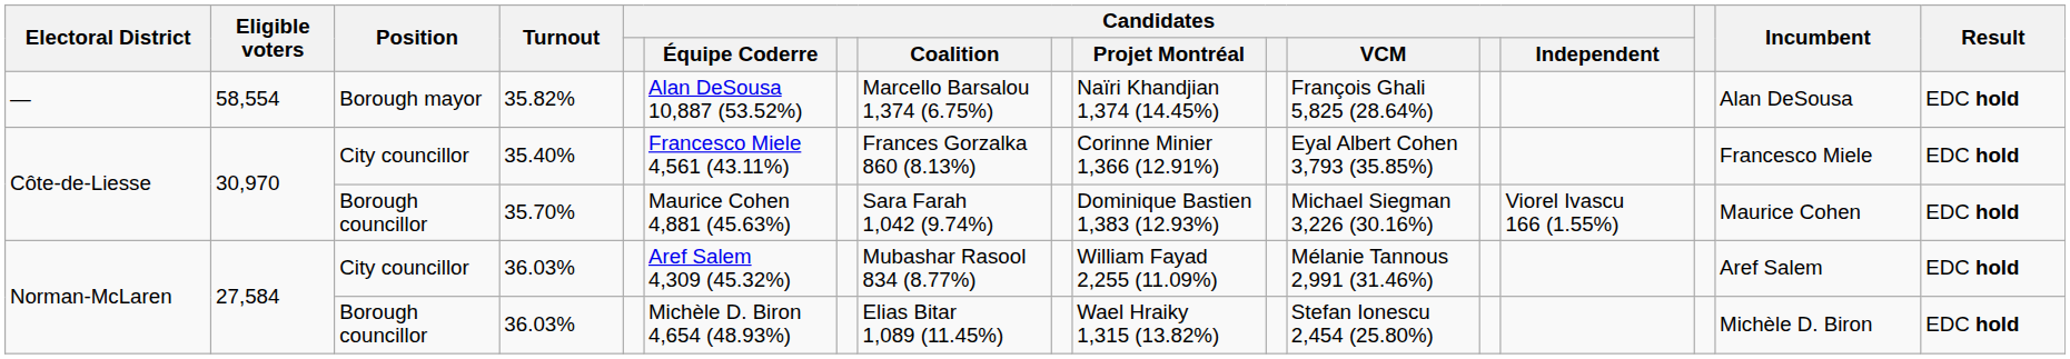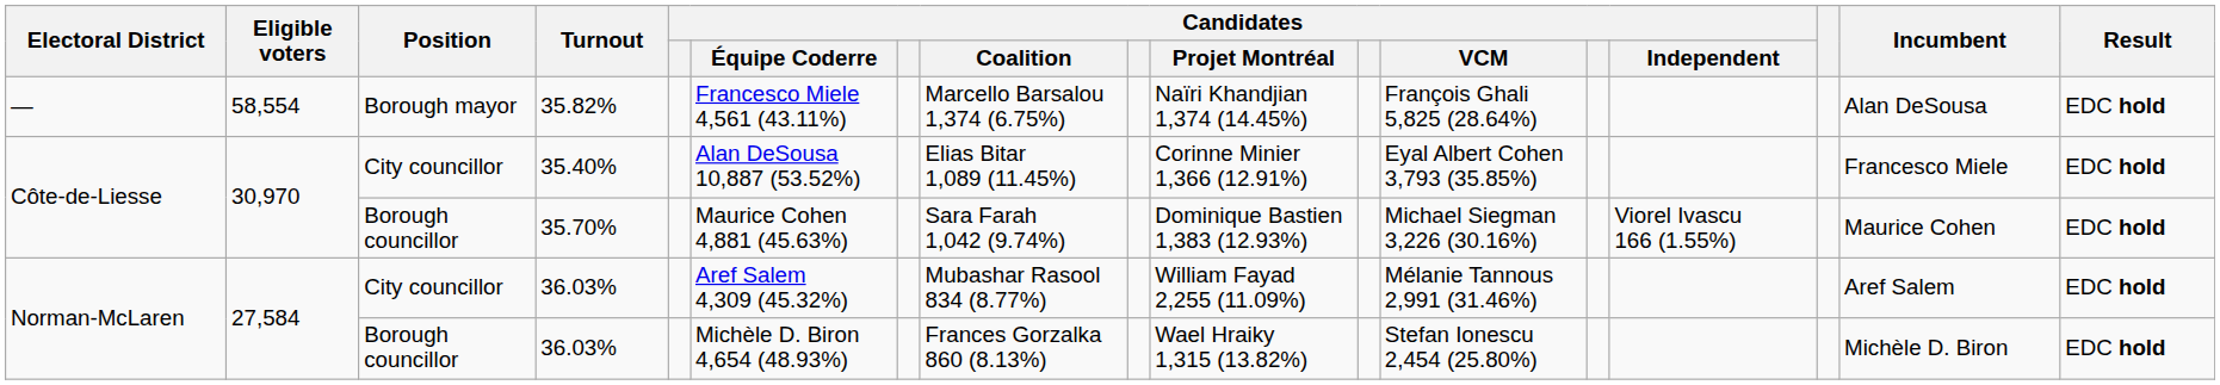 <table class="wikitable" width="100%">
 <tr>
 <th width=10% rowspan=2>Electoral District</th>
 <th width=6% rowspan=2>Eligible voters</th>
 <th width=8% rowspan=2>Position</th>
 <th width=6% rowspan=2>Turnout</th>
 <th colspan=10>Candidates</th>
 <th width=1% rowspan=2> </th>
 <th width=10% rowspan=2>Incumbent</th>
 <th width=9% rowspan=2>Result</th>
 </tr>
 <tr>
 <th width=1% > </th>
 <th width=9.4% >Équipe Coderre</th>
 <th width=1% > </th>
 <th width=9.4% >Coalition</th>
 <th width=1% > </th>
 <th width=9.4% ><span>Projet Montréal</span></th>
 <th width=1% > </th>
 <th width=9.4% >VCM</th>
 <th width=1% > </th>
 <th width=9.4% >Independent</th>
 </tr>
 <tr>
 <td>—</td>
 <td>58,554</td>
 <td>Borough mayor</td>
 <td>35.82%</td>
 <td> </td>
-<td><a href='#'>Alan DeSousa</a><br>10,887 (53.52%)</td>
+<td><a href='#'>Francesco Miele</a><br>4,561 (43.11%)</td>
 <td></td>
 <td>Marcello Barsalou<br>1,374 (6.75%)</td>
 <td></td>
 <td>Naïri Khandjian<br>1,374 (14.45%)</td>
 <td></td>
 <td>François Ghali<br>5,825 (28.64%)</td>
 <td></td>
 <td></td>
 <td> </td>
 <td>Alan DeSousa</td>
 <td>EDC <strong>hold</strong></td>
 </tr>
 <tr>
 <td rowspan=2>Côte-de-Liesse</td>
 <td rowspan=2>30,970</td>
 <td>City councillor</td>
 <td>35.40%</td>
 <td> </td>
-<td><a href='#'>Francesco Miele</a><br>4,561 (43.11%)</td>
+<td><a href='#'>Alan DeSousa</a><br>10,887 (53.52%)</td>
 <td></td>
-<td>Frances Gorzalka<br>860 (8.13%)</td>
+<td>Elias Bitar<br>1,089 (11.45%)</td>
 <td></td>
 <td>Corinne Minier<br>1,366 (12.91%)</td>
 <td></td>
 <td>Eyal Albert Cohen<br>3,793 (35.85%)</td>
 <td></td>
 <td></td>
 <td> </td>
 <td>Francesco Miele</td>
 <td>EDC <strong>hold</strong></td>
 </tr>
 <tr>
 <td>Borough councillor</td>
 <td>35.70%</td>
 <td> </td>
 <td>Maurice Cohen<br>4,881 (45.63%)</td>
 <td></td>
 <td>Sara Farah<br>1,042 (9.74%)</td>
 <td></td>
 <td>Dominique Bastien<br>1,383 (12.93%)</td>
 <td></td>
 <td>Michael Siegman<br>3,226 (30.16%)</td>
 <td></td>
 <td>Viorel Ivascu<br>166 (1.55%)</td>
 <td> </td>
 <td>Maurice Cohen</td>
 <td>EDC <strong>hold</strong></td>
 </tr>
 <tr>
 <td rowspan=2>Norman-McLaren</td>
 <td rowspan=2>27,584</td>
 <td>City councillor</td>
 <td>36.03%</td>
 <td> </td>
 <td><a href='#'>Aref Salem</a><br>4,309 (45.32%)</td>
 <td></td>
 <td>Mubashar Rasool<br>834 (8.77%)</td>
 <td></td>
 <td>William Fayad<br>2,255 (11.09%)</td>
 <td></td>
 <td>Mélanie Tannous<br>2,991 (31.46%)</td>
 <td></td>
 <td></td>
 <td> </td>
 <td>Aref Salem</td>
 <td>EDC <strong>hold</strong></td>
 </tr>
 <tr>
 <td>Borough councillor</td>
 <td>36.03%</td>
 <td> </td>
 <td>Michèle D. Biron<br>4,654 (48.93%)</td>
 <td></td>
-<td>Elias Bitar<br>1,089 (11.45%)</td>
+<td>Frances Gorzalka<br>860 (8.13%)</td>
 <td></td>
 <td>Wael Hraiky<br>1,315 (13.82%)</td>
 <td></td>
 <td>Stefan Ionescu<br>2,454 (25.80%)</td>
 <td></td>
 <td></td>
 <td> </td>
 <td>Michèle D. Biron</td>
 <td>EDC <strong>hold</strong></td>
 </tr>
 </table>
